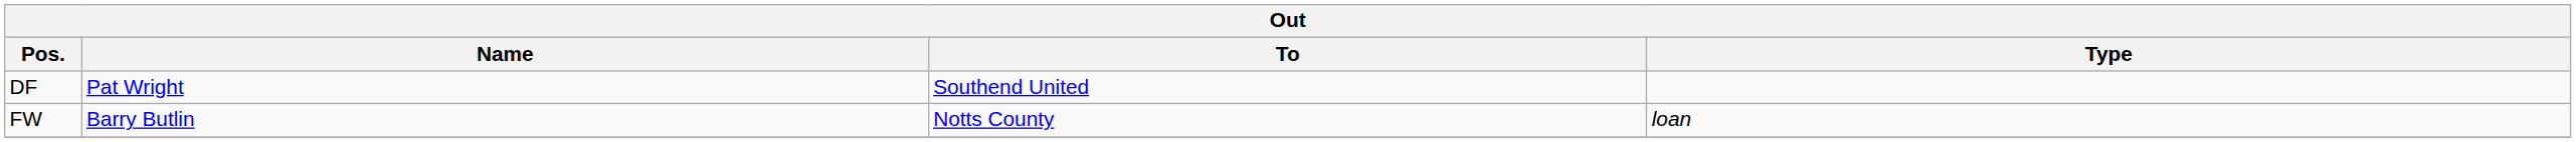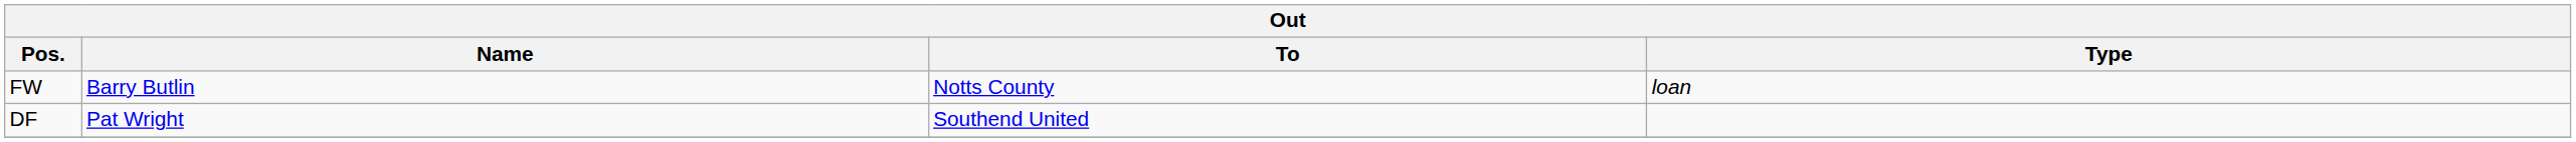 <table class="wikitable" style="font-size:100%;width:99%;">
 <tr>
 <th colspan="4">Out</th>
 </tr>
 <tr>
 <th width=3%>Pos.</th>
 <th width=33%>Name</th>
 <th width=28%>To</th>
 <th width=36%>Type</th>
 </tr>
 <tr>
+<td>FW</td>
+<td><a href='#'>Barry Butlin</a></td>
+<td><a href='#'>Notts County</a></td>
+<td><em>loan</em></td>
+</tr>
+<tr>
 <td>DF</td>
 <td><a href='#'>Pat Wright</a></td>
 <td><a href='#'>Southend United</a></td>
 <td></td>
 </tr>
 <tr>
-<td>FW</td>
-<td><a href='#'>Barry Butlin</a></td>
-<td><a href='#'>Notts County</a></td>
-<td><em>loan</em></td>
-</tr>
-<tr>
 </tr>
 </table>
